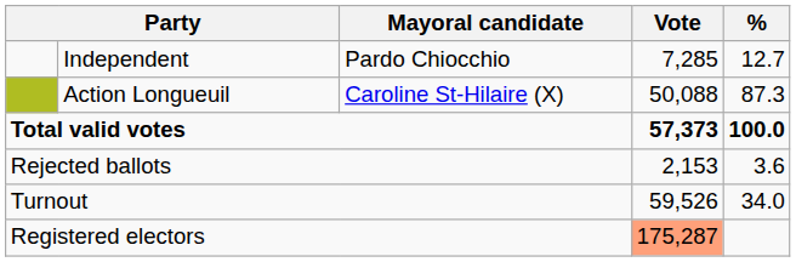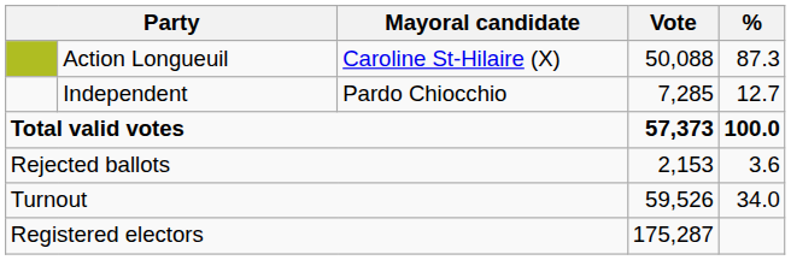 <table class="wikitable">
 <tr>
 <th bgcolor="#DDDDFF" width="230px" colspan="2">Party</th>
 <th bgcolor="#DDDDFF" width="200px">Mayoral candidate</th>
 <th bgcolor="#DDDDFF" width="50px">Vote</th>
 <th bgcolor="#DDDDFF" width="30px">%</th>
 </tr>
 <tr>
+<td bgcolor=#AFBD22  width="30px"> </td>
+<td>Action Longueuil</td>
+<td><a href='#'>Caroline St-Hilaire</a> (X)</td>
+<td align="right">50,088</td>
+<td align="right">87.3</td>
+</tr>
+<tr>
 <td> </td>
 <td>Independent</td>
 <td>Pardo Chiocchio</td>
 <td align="right">7,285</td>
 <td align="right">12.7</td>
-</tr>
-<tr>
-<td bgcolor=#AFBD22  width="30px"> </td>
-<td>Action Longueuil</td>
-<td><a href='#'>Caroline St-Hilaire</a> (X)</td>
-<td align="right">50,088</td>
-<td align="right">87.3</td>
 </tr>
 <tr>
 <td colspan="3"><strong>Total valid votes</strong></td>
 <td align="right"><strong>57,373</strong></td>
 <td align="right"><strong>100.0</strong></td>
 </tr>
 <tr>
 <td colspan="3">Rejected ballots</td>
 <td align="right">2,153</td>
 <td align="right">3.6</td>
 </tr>
 <tr>
 <td colspan="3">Turnout</td>
 <td align="right">59,526</td>
 <td align="right">34.0</td>
 </tr>
 <tr>
 <td colspan="3">Registered electors</td>
-<td align="right" style="background: lightsalmon;">175,287</td>
+<td align="right">175,287</td>
 <td></td>
 </tr>
 </table>
